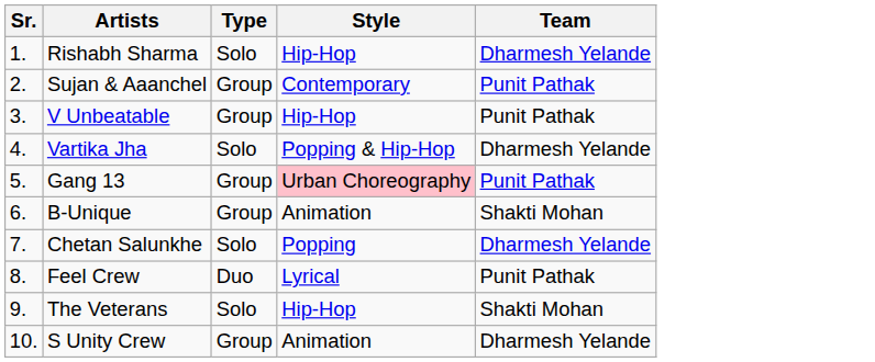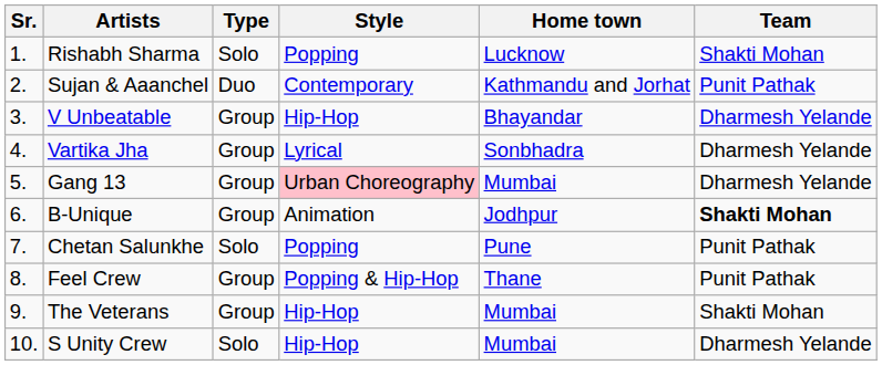 <table class="wikitable">
 <tr>
 <th>Sr.</th>
 <th>Artists</th>
 <th>Type</th>
 <th>Style</th>
+<th>Home town</th>
 <th>Team</th>
 </tr>
 <tr>
 <td>1.</td>
 <td>Rishabh Sharma</td>
 <td>Solo</td>
-<td><a href='#'>Hip-Hop</a></td>
-<td><a href='#'>Dharmesh Yelande</a></td>
+<td><a href='#'>Popping</a></td>
+<td><a href='#'>Lucknow</a></td>
+<td><a href='#'>Shakti Mohan</a></td>
 </tr>
 <tr>
 <td>2.</td>
 <td>Sujan & Aaanchel</td>
-<td>Group</td>
+<td>Duo</td>
 <td><a href='#'>Contemporary</a></td>
+<td><a href='#'>Kathmandu</a> and <a href='#'>Jorhat</a></td>
 <td><a href='#'>Punit Pathak</a></td>
 </tr>
 <tr>
 <td>3.</td>
 <td><a href='#'>V Unbeatable</a></td>
 <td>Group</td>
 <td><a href='#'>Hip-Hop</a></td>
-<td>Punit Pathak</td>
+<td><a href='#'>Bhayandar</a></td>
+<td><a href='#'>Dharmesh Yelande</a></td>
 </tr>
 <tr>
 <td>4.</td>
 <td><a href='#'>Vartika Jha</a></td>
-<td>Solo</td>
-<td><a href='#'>Popping</a> & <a href='#'>Hip-Hop</a></td>
+<td>Group</td>
+<td><a href='#'>Lyrical</a></td>
+<td><a href='#'>Sonbhadra</a></td>
 <td>Dharmesh Yelande</td>
 </tr>
 <tr>
 <td>5.</td>
 <td>Gang 13</td>
 <td>Group</td>
 <td style="background: pink;">Urban Choreography</td>
-<td><a href='#'>Punit Pathak</a></td>
+<td><a href='#'>Mumbai</a></td>
+<td>Dharmesh Yelande</td>
 </tr>
 <tr>
 <td>6.</td>
 <td>B-Unique</td>
 <td>Group</td>
 <td>Animation</td>
-<td>Shakti Mohan</td>
+<td><a href='#'>Jodhpur</a></td>
+<td><strong>Shakti Mohan</strong></td>
 </tr>
 <tr>
 <td>7.</td>
 <td>Chetan Salunkhe</td>
 <td>Solo</td>
 <td><a href='#'>Popping</a></td>
-<td><a href='#'>Dharmesh Yelande</a></td>
+<td><a href='#'>Pune</a></td>
+<td>Punit Pathak</td>
 </tr>
 <tr>
 <td>8.</td>
 <td>Feel Crew</td>
-<td>Duo</td>
-<td><a href='#'>Lyrical</a></td>
+<td>Group</td>
+<td><a href='#'>Popping</a> & <a href='#'>Hip-Hop</a></td>
+<td><a href='#'>Thane</a></td>
 <td>Punit Pathak</td>
 </tr>
 <tr>
 <td>9.</td>
 <td>The Veterans</td>
-<td>Solo</td>
+<td>Group</td>
 <td><a href='#'>Hip-Hop</a></td>
+<td><a href='#'>Mumbai</a></td>
 <td>Shakti Mohan</td>
 </tr>
 <tr>
 <td>10.</td>
 <td>S Unity Crew</td>
-<td>Group</td>
-<td>Animation</td>
+<td>Solo</td>
+<td><a href='#'>Hip-Hop</a></td>
+<td><a href='#'>Mumbai</a></td>
 <td>Dharmesh Yelande</td>
 </tr>
 </table>
